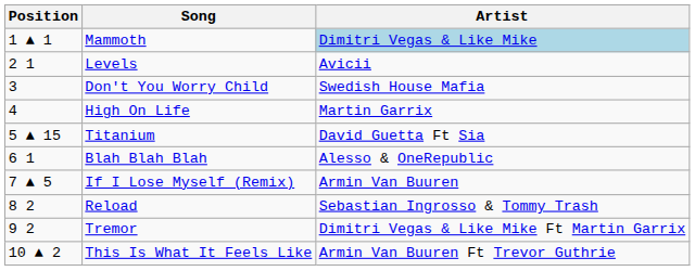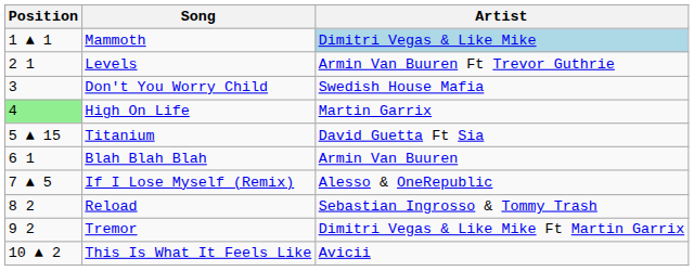 <table class="wikitable sortable mw-collapsible mw-collapsed">
 <tr>
 <th>Position</th>
 <th>Song</th>
 <th>Artist</th>
 </tr>
 <tr>
 <td>1 <span>▲</span> 1</td>
 <td><a href='#'>Mammoth</a></td>
 <td style="background: lightblue;"><a href='#'>Dimitri Vegas & Like Mike</a></td>
 </tr>
 <tr>
 <td>2   1</td>
 <td><a href='#'>Levels</a></td>
-<td><a href='#'>Avicii</a></td>
+<td><a href='#'>Armin Van Buuren</a> Ft <a href='#'>Trevor Guthrie</a></td>
 </tr>
 <tr>
 <td>3  </td>
 <td><a href='#'>Don't You Worry Child</a></td>
 <td><a href='#'>Swedish House Mafia</a></td>
 </tr>
 <tr>
-<td>4  </td>
+<td style="background: lightgreen;">4  </td>
 <td><a href='#'>High On Life</a></td>
 <td><a href='#'>Martin Garrix</a></td>
 </tr>
 <tr>
 <td>5 <span>▲</span> 15</td>
 <td><a href='#'>Titanium</a></td>
 <td><a href='#'>David Guetta</a> Ft <a href='#'>Sia</a></td>
 </tr>
 <tr>
 <td>6   1</td>
 <td><a href='#'>Blah Blah Blah</a></td>
-<td><a href='#'>Alesso</a> & <a href='#'>OneRepublic</a></td>
+<td><a href='#'>Armin Van Buuren</a></td>
 </tr>
 <tr>
 <td>7 <span>▲</span> 5</td>
 <td><a href='#'>If I Lose Myself (Remix)</a></td>
-<td><a href='#'>Armin Van Buuren</a></td>
+<td><a href='#'>Alesso</a> & <a href='#'>OneRepublic</a></td>
 </tr>
 <tr>
 <td>8   2</td>
 <td><a href='#'>Reload</a></td>
 <td><a href='#'>Sebastian Ingrosso</a> & <a href='#'>Tommy Trash</a></td>
 </tr>
 <tr>
 <td>9   2</td>
 <td><a href='#'>Tremor</a></td>
 <td><a href='#'>Dimitri Vegas & Like Mike</a> Ft <a href='#'>Martin Garrix</a></td>
 </tr>
 <tr>
 <td>10 <span>▲</span> 2</td>
 <td><a href='#'>This Is What It Feels Like</a></td>
-<td><a href='#'>Armin Van Buuren</a> Ft <a href='#'>Trevor Guthrie</a></td>
+<td><a href='#'>Avicii</a></td>
 </tr>
 </table>
